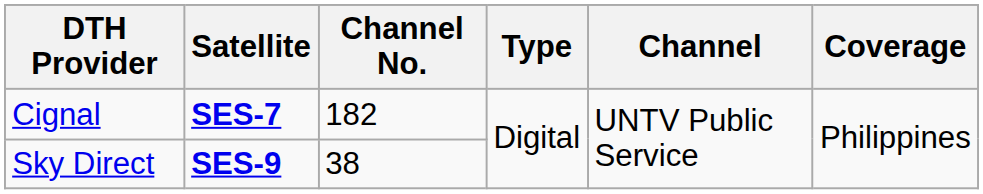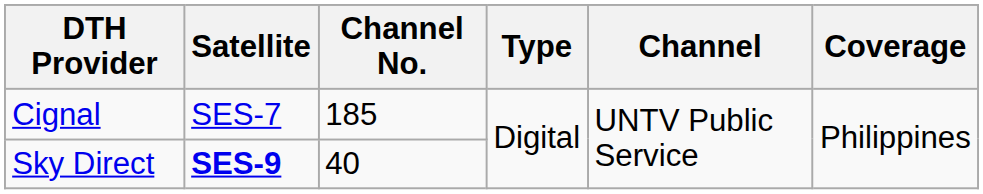 <table class="wikitable float center" style=width:500px;>
 <tr>
 <th>DTH Provider</th>
 <th>Satellite</th>
 <th>Channel No.</th>
 <th>Type</th>
 <th>Channel</th>
 <th>Coverage</th>
 </tr>
 <tr>
 <td><a href='#'>Cignal</a></td>
-<td><strong><a href='#'>SES-7</a></strong></td>
-<td>182</td>
+<td><a href='#'>SES-7</a></td>
+<td>185</td>
 <td rowspan="2">Digital</td>
 <td rowspan="2">UNTV Public Service</td>
 <td rowspan="2">Philippines</td>
 </tr>
 <tr>
 <td><a href='#'>Sky Direct</a></td>
 <td><strong><a href='#'>SES-9</a></strong></td>
-<td>38</td>
+<td>40</td>
 </tr>
 </table>
